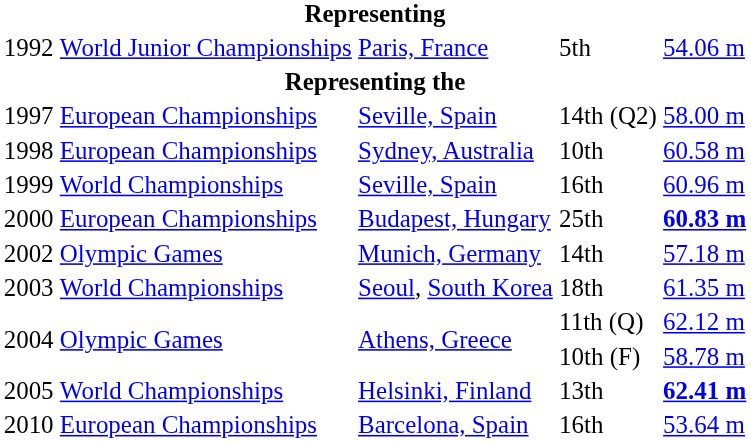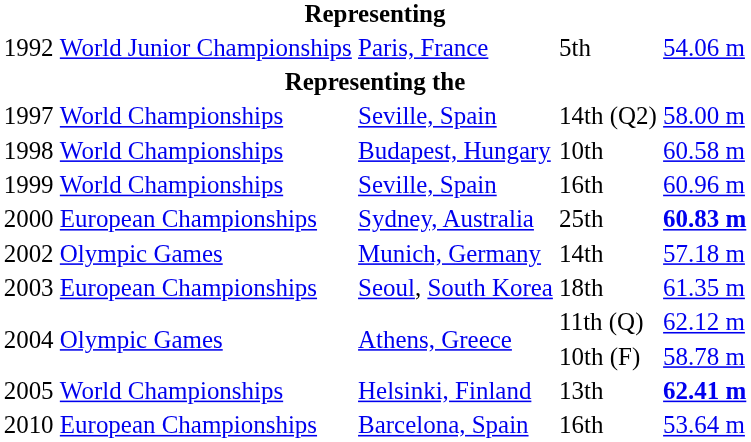 <table>
 <tr>
 <th colspan="6">Representing </th>
 </tr>
 <tr>
 <td>1992</td>
 <td><a href='#'>World Junior Championships</a></td>
 <td><a href='#'>Paris, France</a></td>
 <td>5th</td>
 <td><a href='#'>54.06 m</a></td>
 </tr>
 <tr>
 <th colspan="5">Representing the </th>
 </tr>
 <tr>
 <td>1997</td>
-<td><a href='#'>European Championships</a></td>
+<td><a href='#'>World Championships</a></td>
 <td><a href='#'>Seville, Spain</a></td>
 <td>14th (Q2)</td>
 <td><a href='#'>58.00 m</a></td>
 </tr>
 <tr>
 <td>1998</td>
-<td><a href='#'>European Championships</a></td>
-<td><a href='#'>Sydney, Australia</a></td>
+<td><a href='#'>World Championships</a></td>
+<td><a href='#'>Budapest, Hungary</a></td>
 <td>10th</td>
 <td><a href='#'>60.58 m</a></td>
 </tr>
 <tr>
 <td>1999</td>
 <td><a href='#'>World Championships</a></td>
 <td><a href='#'>Seville, Spain</a></td>
 <td>16th</td>
 <td><a href='#'>60.96 m</a></td>
 </tr>
 <tr>
 <td>2000</td>
 <td><a href='#'>European Championships</a></td>
-<td><a href='#'>Budapest, Hungary</a></td>
+<td><a href='#'>Sydney, Australia</a></td>
 <td>25th</td>
 <td><strong><a href='#'>60.83 m</a></strong></td>
 </tr>
 <tr>
 <td>2002</td>
 <td><a href='#'>Olympic Games</a></td>
 <td><a href='#'>Munich, Germany</a></td>
 <td>14th</td>
 <td><a href='#'>57.18 m</a></td>
 </tr>
 <tr>
 <td>2003</td>
-<td><a href='#'>World Championships</a></td>
+<td><a href='#'>European Championships</a></td>
 <td><a href='#'>Seoul</a>, <a href='#'>South Korea</a></td>
 <td>18th</td>
 <td><a href='#'>61.35 m</a></td>
 </tr>
 <tr>
 <td rowspan="2">2004</td>
 <td rowspan="2"><a href='#'>Olympic Games</a></td>
 <td rowspan="2"><a href='#'>Athens, Greece</a></td>
 <td>11th (Q)</td>
 <td><a href='#'>62.12 m</a></td>
 </tr>
 <tr>
 <td>10th (F)</td>
 <td><a href='#'>58.78 m</a></td>
 </tr>
 <tr>
 <td>2005</td>
 <td><a href='#'>World Championships</a></td>
 <td><a href='#'>Helsinki, Finland</a></td>
 <td>13th</td>
 <td><strong><a href='#'>62.41 m</a></strong></td>
 </tr>
 <tr>
 <td>2010</td>
 <td><a href='#'>European Championships</a></td>
 <td><a href='#'>Barcelona, Spain</a></td>
 <td>16th</td>
 <td><a href='#'>53.64 m</a></td>
 </tr>
 </table>
